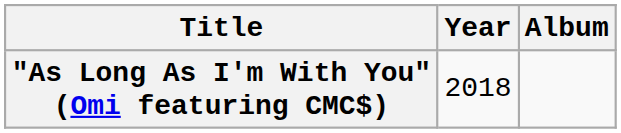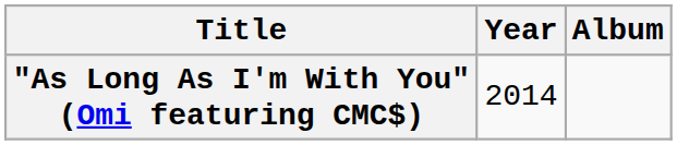 <table class="wikitable plainrowheaders" style="text-align:center;">
 <tr>
 <th scope="col">Title</th>
 <th scope="col">Year</th>
 <th scope="col">Album</th>
 </tr>
 <tr>
 <th scope="row">"As Long As I'm With You"<br><span>(<a href='#'>Omi</a> featuring CMC$)</span></th>
-<td>2018</td>
+<td>2014</td>
 <td></td>
 </tr>
 </table>
